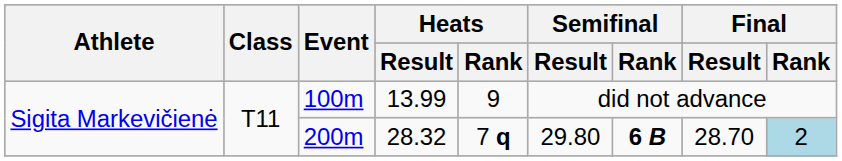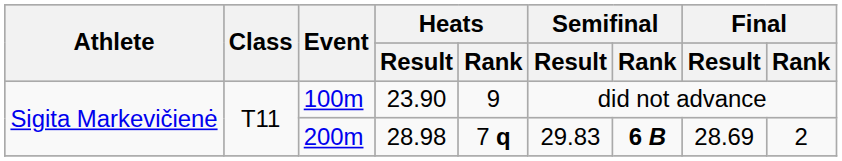 <table class=wikitable style="font-size:90%">
 <tr>
 <th rowspan="2">Athlete</th>
 <th rowspan="2">Class</th>
 <th rowspan="2">Event</th>
 <th colspan="2">Heats</th>
 <th colspan="2">Semifinal</th>
 <th colspan="2">Final</th>
 </tr>
 <tr>
 <th>Result</th>
 <th>Rank</th>
 <th>Result</th>
 <th>Rank</th>
 <th>Result</th>
 <th>Rank</th>
 </tr>
 <tr>
 <td rowspan="2"><a href='#'>Sigita Markevičienė</a></td>
 <td rowspan="2" style="text-align:center;">T11</td>
 <td><a href='#'>100m</a></td>
-<td style="text-align:center;">13.99</td>
+<td style="text-align:center;">23.90</td>
 <td style="text-align:center;">9</td>
 <td style="text-align:center;" colspan="4">did not advance</td>
 </tr>
 <tr>
 <td><a href='#'>200m</a></td>
-<td style="text-align:center;">28.32</td>
+<td style="text-align:center;">28.98</td>
 <td style="text-align:center;">7 <strong>q</strong></td>
-<td style="text-align:center;">29.80</td>
+<td style="text-align:center;">29.83</td>
 <td style="text-align:center;"><strong>6 <em>B</em></strong></td>
-<td style="text-align:center;">28.70</td>
-<td style="background: lightblue; text-align:center;">2</td>
+<td style="text-align:center;">28.69</td>
+<td style="text-align:center;">2</td>
 </tr>
 </table>
